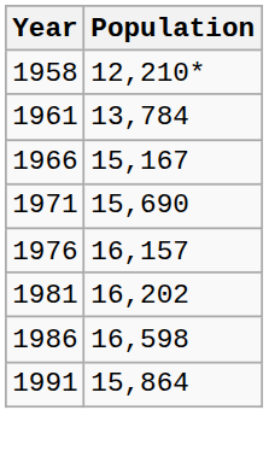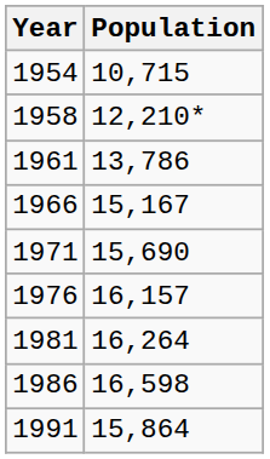 <table class="wikitable">
 <tr>
 <th>Year</th>
 <th>Population</th>
+</tr>
+<tr>
+<td>1954</td>
+<td>10,715</td>
 </tr>
 <tr>
 <td>1958</td>
 <td>12,210*</td>
 </tr>
 <tr>
 <td>1961</td>
-<td>13,784</td>
+<td>13,786</td>
 </tr>
 <tr>
 <td>1966</td>
 <td>15,167</td>
 </tr>
 <tr>
 <td>1971</td>
 <td>15,690</td>
 </tr>
 <tr>
 <td>1976</td>
 <td>16,157</td>
 </tr>
 <tr>
 <td>1981</td>
-<td>16,202</td>
+<td>16,264</td>
 </tr>
 <tr>
 <td>1986</td>
 <td>16,598</td>
 </tr>
 <tr>
 <td>1991</td>
 <td>15,864</td>
 </tr>
 </table>
